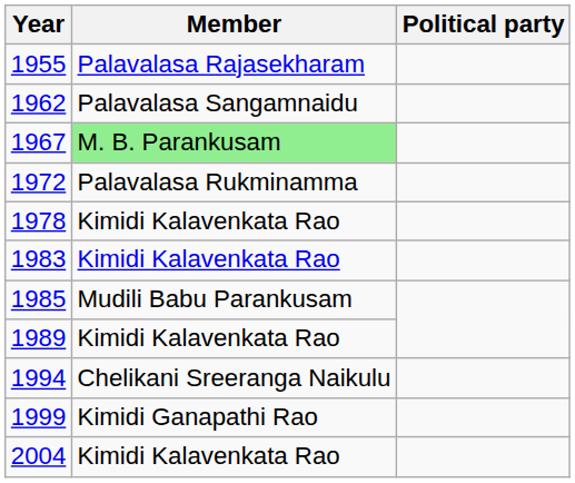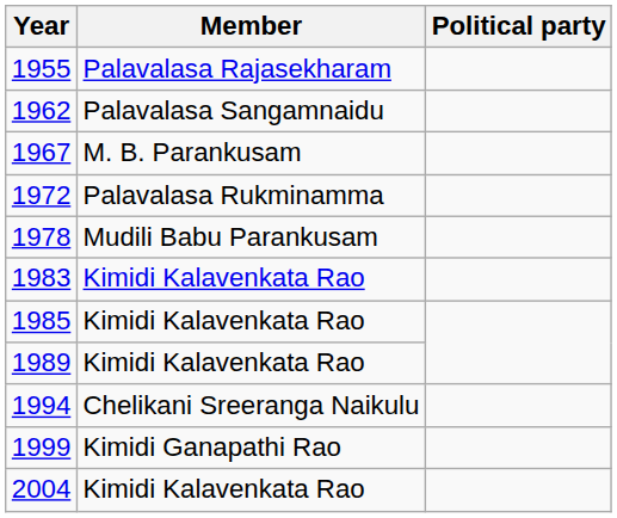 <table class="wikitable sortable">
 <tr>
 <th>Year</th>
 <th>Member</th>
 <th colspan="2">Political party</th>
 </tr>
 <tr>
 <td><a href='#'>1955</a></td>
 <td><a href='#'>Palavalasa Rajasekharam</a></td>
 <td></td>
 </tr>
 <tr>
 <td><a href='#'>1962</a></td>
 <td>Palavalasa Sangamnaidu</td>
 <td></td>
 </tr>
 <tr>
 <td><a href='#'>1967</a></td>
-<td style="background: lightgreen;">M. B. Parankusam</td>
+<td>M. B. Parankusam</td>
 <td></td>
 </tr>
 <tr>
 <td><a href='#'>1972</a></td>
 <td>Palavalasa Rukminamma</td>
 <td></td>
 </tr>
 <tr>
 <td><a href='#'>1978</a></td>
-<td>Kimidi Kalavenkata Rao</td>
+<td>Mudili Babu Parankusam</td>
 <td></td>
 </tr>
 <tr>
 <td><a href='#'>1983</a></td>
 <td><a href='#'>Kimidi Kalavenkata Rao</a></td>
 <td></td>
 </tr>
 <tr>
 <td><a href='#'>1985</a></td>
-<td>Mudili Babu Parankusam</td>
+<td>Kimidi Kalavenkata Rao</td>
 </tr>
 <tr>
 <td><a href='#'>1989</a></td>
 <td>Kimidi Kalavenkata Rao</td>
 </tr>
 <tr>
 <td><a href='#'>1994</a></td>
 <td>Chelikani Sreeranga Naikulu</td>
 <td></td>
 </tr>
 <tr>
 <td><a href='#'>1999</a></td>
 <td>Kimidi Ganapathi Rao</td>
 <td></td>
 </tr>
 <tr>
 <td><a href='#'>2004</a></td>
 <td>Kimidi Kalavenkata Rao</td>
 </tr>
 </table>
